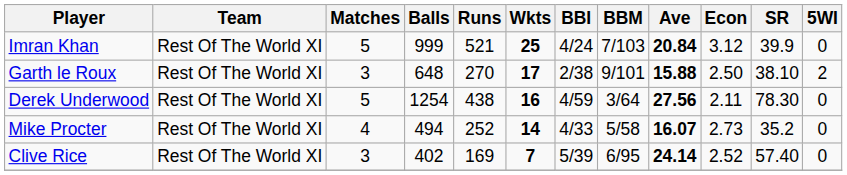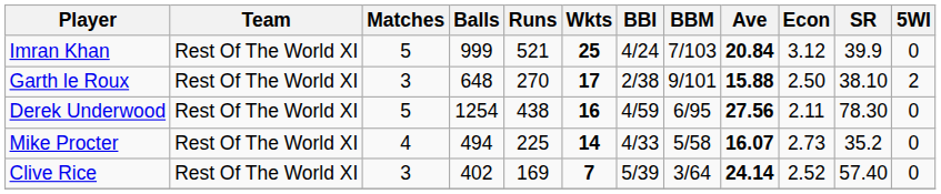 <table class="wikitable" style="text-align:center;">
 <tr>
 <th>Player</th>
 <th>Team</th>
 <th>Matches</th>
 <th>Balls</th>
 <th>Runs</th>
 <th>Wkts</th>
 <th>BBI</th>
 <th>BBM</th>
 <th>Ave</th>
 <th>Econ</th>
 <th>SR</th>
 <th>5WI</th>
 </tr>
 <tr>
 <td align="left"><a href='#'>Imran Khan</a></td>
 <td> Rest Of The World XI</td>
 <td>5</td>
 <td>999</td>
 <td>521</td>
 <td><strong>25</strong></td>
 <td>4/24</td>
 <td>7/103</td>
 <td><strong>20.84</strong></td>
 <td>3.12</td>
 <td>39.9</td>
 <td>0</td>
 </tr>
 <tr>
 <td align="left"><a href='#'>Garth le Roux</a></td>
 <td> Rest Of The World XI</td>
 <td>3</td>
 <td>648</td>
 <td>270</td>
 <td><strong>17</strong></td>
 <td>2/38</td>
 <td>9/101</td>
 <td><strong>15.88</strong></td>
 <td>2.50</td>
 <td>38.10</td>
 <td>2</td>
 </tr>
 <tr>
 <td align="left"><a href='#'>Derek Underwood</a></td>
 <td> Rest Of The World XI</td>
 <td>5</td>
 <td>1254</td>
 <td>438</td>
 <td><strong>16</strong></td>
 <td>4/59</td>
-<td>3/64</td>
+<td>6/95</td>
 <td><strong>27.56</strong></td>
 <td>2.11</td>
 <td>78.30</td>
 <td>0</td>
 </tr>
 <tr>
 <td align="left"><a href='#'>Mike Procter</a></td>
 <td> Rest Of The World XI</td>
 <td>4</td>
 <td>494</td>
-<td>252</td>
+<td>225</td>
 <td><strong>14</strong></td>
 <td>4/33</td>
 <td>5/58</td>
 <td><strong>16.07</strong></td>
 <td>2.73</td>
 <td>35.2</td>
 <td>0</td>
 </tr>
 <tr>
 <td align="left"><a href='#'>Clive Rice</a></td>
 <td> Rest Of The World XI</td>
 <td>3</td>
 <td>402</td>
 <td>169</td>
 <td><strong>7</strong></td>
 <td>5/39</td>
-<td>6/95</td>
+<td>3/64</td>
 <td><strong>24.14</strong></td>
 <td>2.52</td>
 <td>57.40</td>
 <td>0</td>
 </tr>
 <tr>
 </tr>
 </table>
